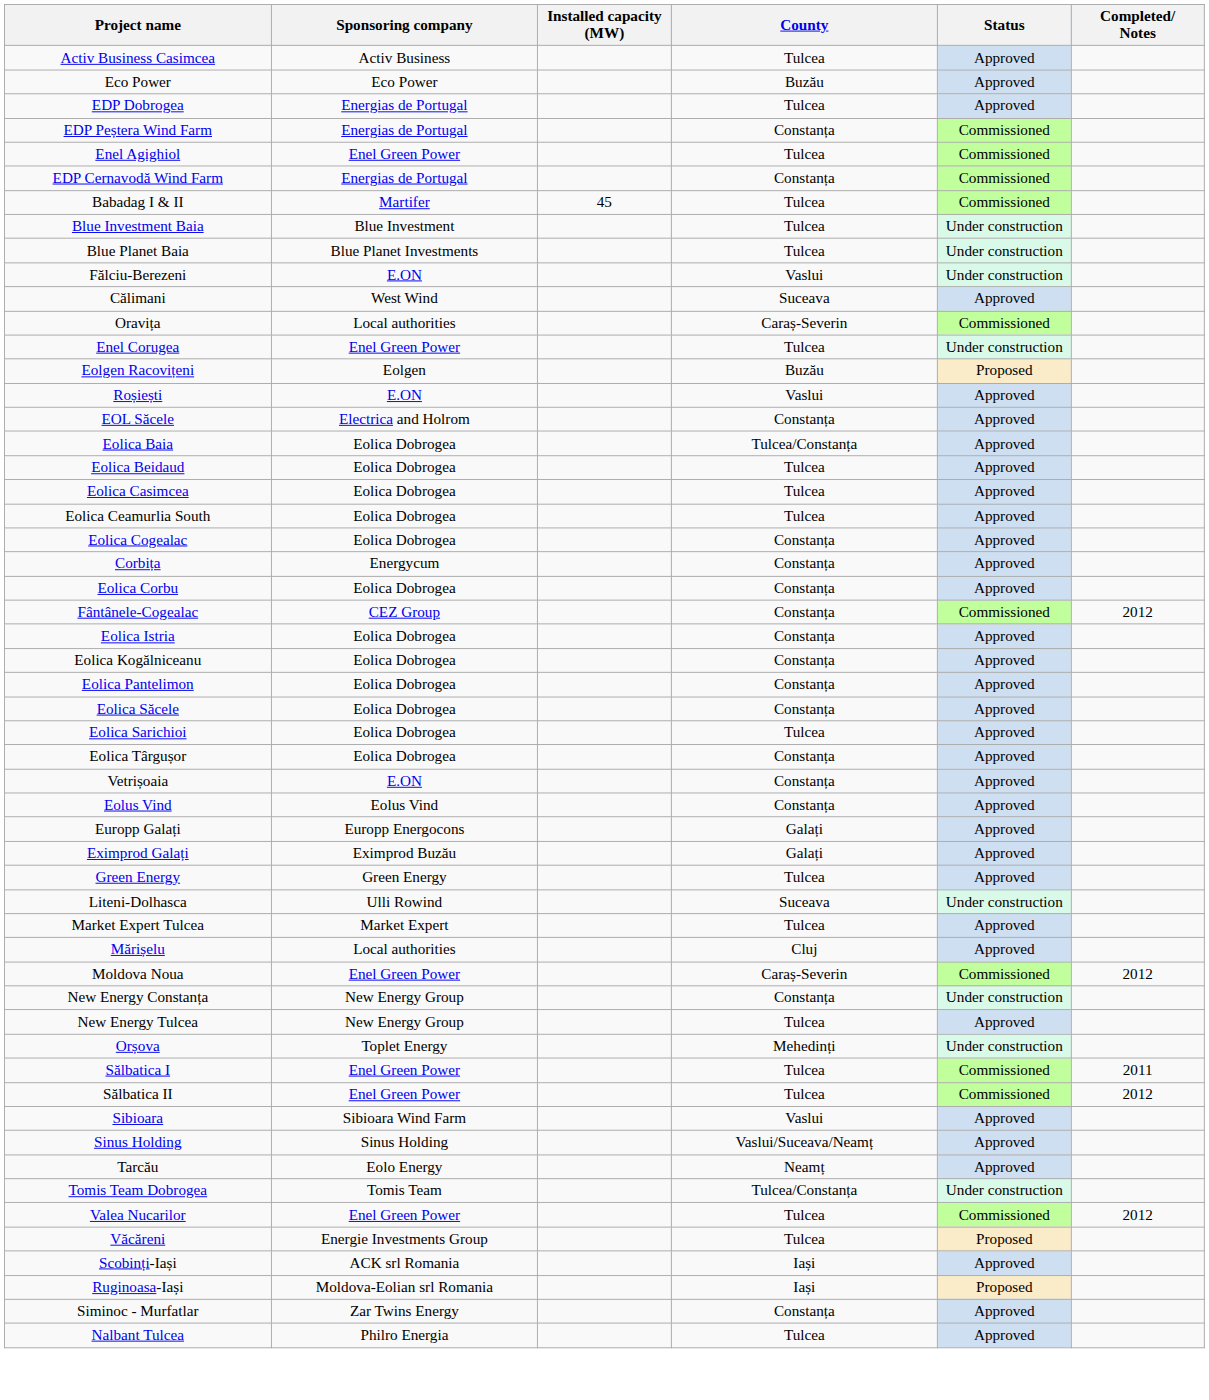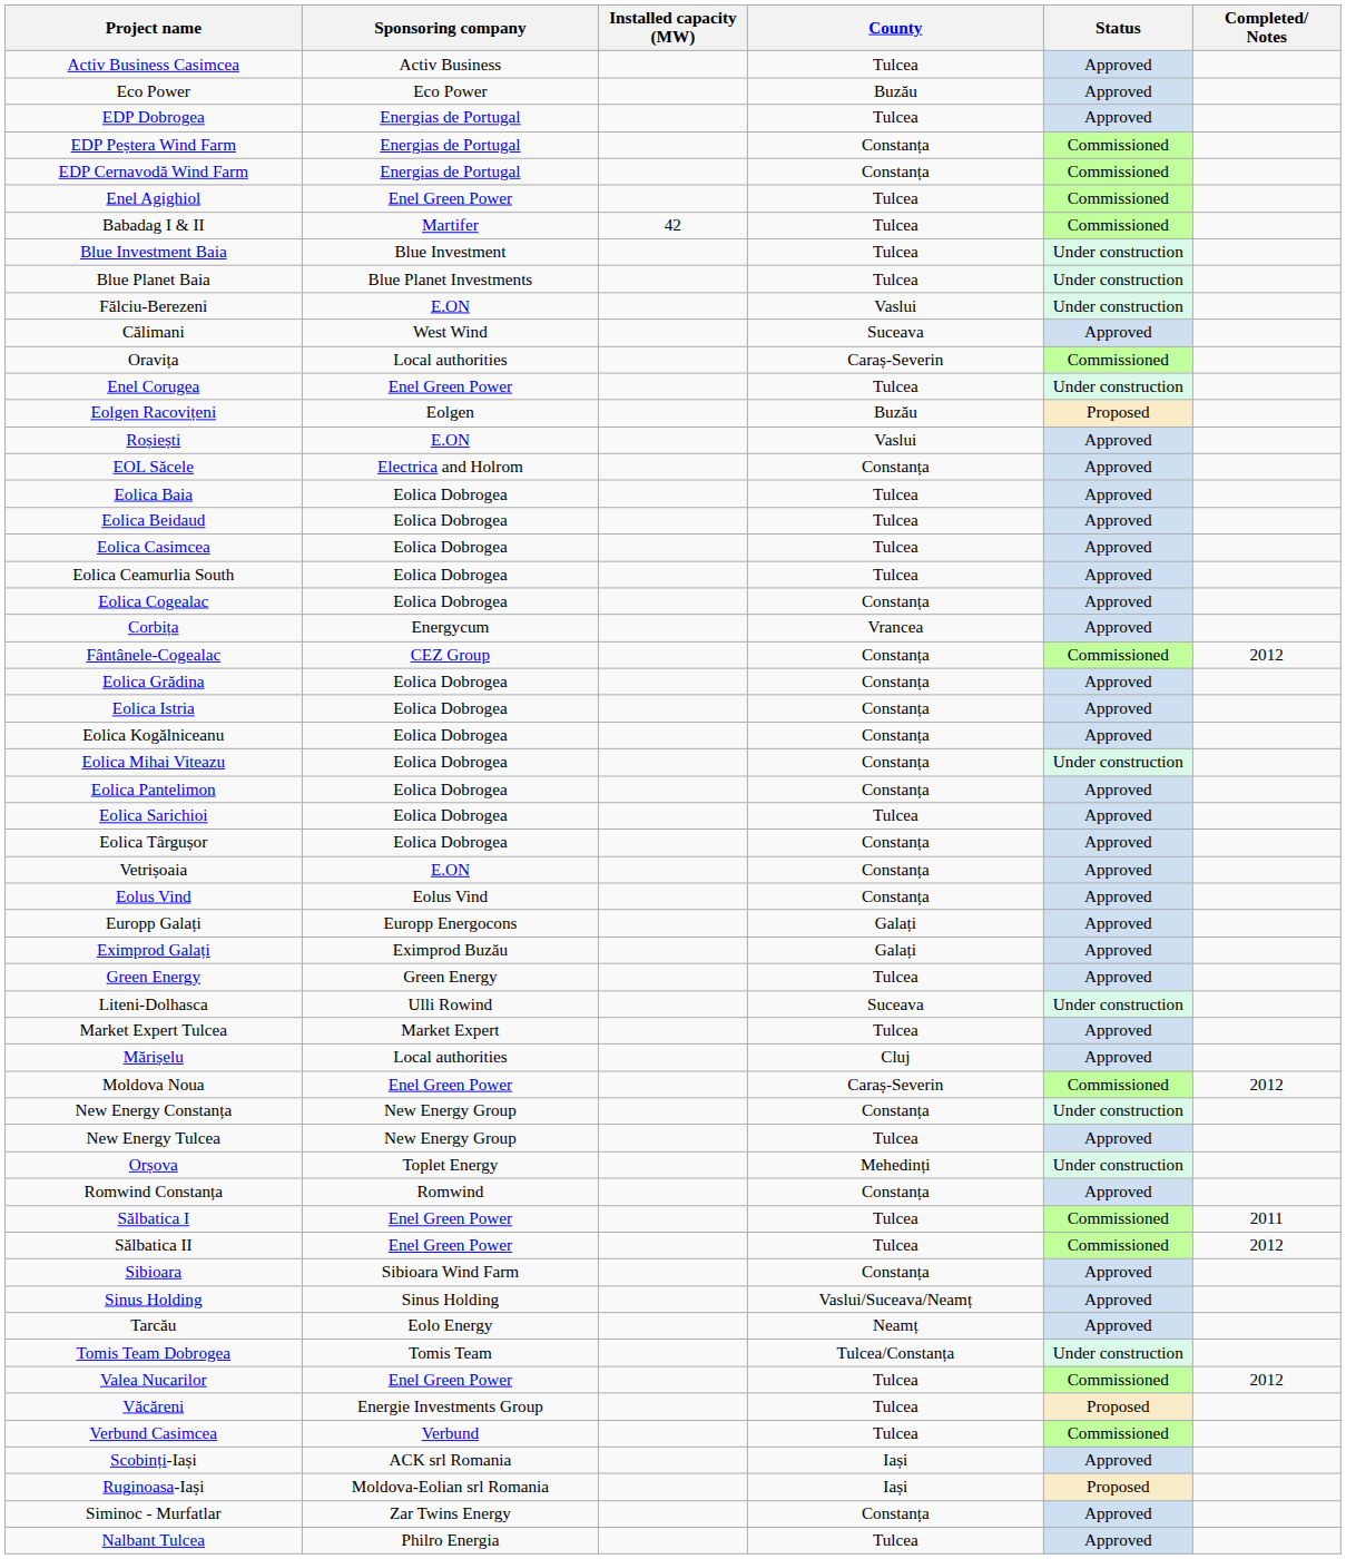 <table class="wikitable sortable" style="text-align:center; font-size:100%; border-collapse:collapse;" width=100%>
 <tr style="background:#C1D8FF;">
 <th width=20%>Project name</th>
 <th width=20%>Sponsoring company</th>
 <th width=10%>Installed capacity (MW)</th>
 <th width=20%><a href='#'>County</a></th>
 <th width=10%>Status</th>
 <th width=10%>Completed/<br>Notes</th>
 </tr>
 <tr>
 <td><a href='#'>Activ Business Casimcea</a></td>
 <td>Activ Business</td>
 <td></td>
 <td>Tulcea</td>
 <td style="background:#CEDFF2;">Approved</td>
 <td></td>
 </tr>
 <tr>
 <td>Eco Power</td>
 <td>Eco Power</td>
 <td></td>
 <td>Buzău</td>
 <td style="background:#CEDFF2;">Approved</td>
 <td></td>
 </tr>
 <tr>
 <td><a href='#'>EDP Dobrogea</a></td>
 <td><a href='#'>Energias de Portugal</a></td>
 <td></td>
 <td>Tulcea</td>
 <td style="background:#CEDFF2;">Approved</td>
 <td></td>
 </tr>
 <tr>
 <td><a href='#'>EDP Peștera Wind Farm</a></td>
 <td><a href='#'>Energias de Portugal</a></td>
 <td></td>
 <td>Constanța</td>
 <td style="background:#C0FF9B;">Commissioned</td>
 <td></td>
 </tr>
 <tr |->
+<td><a href='#'>EDP Cernavodă Wind Farm</a></td>
+<td><a href='#'>Energias de Portugal</a></td>
+<td></td>
+<td>Constanța</td>
+<td style="background:#C0FF9B;">Commissioned</td>
+<td></td>
+</tr>
+<tr |->
 <td><a href='#'>Enel Agighiol</a></td>
 <td><a href='#'>Enel Green Power</a></td>
 <td></td>
 <td>Tulcea</td>
 <td style="background:#C0FF9B;">Commissioned</td>
 <td></td>
 </tr>
-<tr |->
-<td><a href='#'>EDP Cernavodă Wind Farm</a></td>
-<td><a href='#'>Energias de Portugal</a></td>
-<td></td>
-<td>Constanța</td>
-<td style="background:#C0FF9B;">Commissioned</td>
-<td></td>
-</tr>
 <tr>
 <td>Babadag I & II</td>
 <td><a href='#'>Martifer</a></td>
-<td>45</td>
+<td>42</td>
 <td>Tulcea</td>
 <td style="background:#C0FF9B;">Commissioned</td>
 <td></td>
 </tr>
 <tr>
 <td><a href='#'>Blue Investment Baia</a></td>
 <td>Blue Investment</td>
 <td></td>
 <td>Tulcea</td>
 <td style="background:#D9F9E9;">Under construction</td>
 <td></td>
 </tr>
 <tr>
 <td>Blue Planet Baia</td>
 <td>Blue Planet Investments</td>
 <td></td>
 <td>Tulcea</td>
 <td style="background:#D9F9E9;">Under construction</td>
 <td></td>
 </tr>
 <tr>
 <td>Fălciu-Berezeni</td>
 <td><a href='#'>E.ON</a></td>
 <td></td>
 <td>Vaslui</td>
 <td style="background:#D9F9E9;">Under construction</td>
 <td></td>
 </tr>
 <tr>
 <td>Călimani</td>
 <td>West Wind</td>
 <td></td>
 <td>Suceava</td>
 <td style="background:#CEDFF2;">Approved</td>
 <td></td>
 </tr>
 <tr>
 <td>Oravița</td>
 <td>Local authorities</td>
 <td></td>
 <td>Caraș-Severin</td>
 <td style="background:#C0FF9B;">Commissioned</td>
 <td></td>
 </tr>
 <tr>
 <td><a href='#'>Enel Corugea</a></td>
 <td><a href='#'>Enel Green Power</a></td>
 <td></td>
 <td>Tulcea</td>
 <td style="background:#D9F9E9;">Under construction</td>
 <td></td>
 </tr>
 <tr>
 <td><a href='#'>Eolgen Racovițeni</a></td>
 <td>Eolgen</td>
 <td></td>
 <td>Buzău</td>
 <td style="background:#FAECC8;">Proposed</td>
 <td></td>
 </tr>
 <tr>
 <td><a href='#'>Roșiești</a></td>
 <td><a href='#'>E.ON</a></td>
 <td></td>
 <td>Vaslui</td>
 <td style="background:#CEDFF2;">Approved</td>
 <td></td>
 </tr>
 <tr>
 <td><a href='#'>EOL Săcele</a></td>
 <td><a href='#'>Electrica</a> and Holrom</td>
 <td></td>
 <td>Constanța</td>
 <td style="background:#CEDFF2;">Approved</td>
 <td></td>
 </tr>
 <tr>
 <td><a href='#'>Eolica Baia</a></td>
 <td>Eolica Dobrogea</td>
 <td></td>
-<td>Tulcea/Constanța</td>
+<td>Tulcea</td>
 <td style="background:#CEDFF2;">Approved</td>
 <td></td>
 </tr>
 <tr>
 <td><a href='#'>Eolica Beidaud</a></td>
 <td>Eolica Dobrogea</td>
 <td></td>
 <td>Tulcea</td>
 <td style="background:#CEDFF2;">Approved</td>
 <td></td>
 </tr>
 <tr>
 <td><a href='#'>Eolica Casimcea</a></td>
 <td>Eolica Dobrogea</td>
 <td></td>
 <td>Tulcea</td>
 <td style="background:#CEDFF2;">Approved</td>
 <td></td>
 </tr>
 <tr>
 <td>Eolica Ceamurlia South</td>
 <td>Eolica Dobrogea</td>
 <td></td>
 <td>Tulcea</td>
 <td style="background:#CEDFF2;">Approved</td>
 <td></td>
 </tr>
 <tr>
 <td><a href='#'>Eolica Cogealac</a></td>
 <td>Eolica Dobrogea</td>
 <td></td>
 <td>Constanța</td>
 <td style="background:#CEDFF2;">Approved</td>
 <td></td>
 </tr>
 <tr>
 <td><a href='#'>Corbița</a></td>
 <td>Energycum</td>
 <td></td>
-<td>Constanța</td>
-<td style="background:#CEDFF2;">Approved</td>
-<td></td>
-</tr>
-<tr>
-<td><a href='#'>Eolica Corbu</a></td>
-<td>Eolica Dobrogea</td>
-<td></td>
-<td>Constanța</td>
+<td>Vrancea</td>
 <td style="background:#CEDFF2;">Approved</td>
 <td></td>
 </tr>
 <tr>
 <td><a href='#'>Fântânele-Cogealac</a></td>
 <td><a href='#'>CEZ Group</a></td>
 <td></td>
 <td>Constanța</td>
 <td style="background:#C0FF9B;">Commissioned</td>
 <td>2012</td>
+</tr>
+<tr>
+<td><a href='#'>Eolica Grădina</a></td>
+<td>Eolica Dobrogea</td>
+<td></td>
+<td>Constanța</td>
+<td style="background:#CEDFF2;">Approved</td>
+<td></td>
 </tr>
 <tr>
 <td><a href='#'>Eolica Istria</a></td>
 <td>Eolica Dobrogea</td>
 <td></td>
 <td>Constanța</td>
 <td style="background:#CEDFF2;">Approved</td>
 <td></td>
 </tr>
 <tr>
 <td>Eolica Kogălniceanu</td>
 <td>Eolica Dobrogea</td>
 <td></td>
 <td>Constanța</td>
 <td style="background:#CEDFF2;">Approved</td>
 <td></td>
 </tr>
 <tr>
-<td><a href='#'>Eolica Pantelimon</a></td>
+<td><a href='#'>Eolica Mihai Viteazu</a></td>
 <td>Eolica Dobrogea</td>
 <td></td>
 <td>Constanța</td>
-<td style="background:#CEDFF2;">Approved</td>
+<td style="background:#D9F9E9;">Under construction</td>
 <td></td>
 </tr>
 <tr>
-<td><a href='#'>Eolica Săcele</a></td>
+<td><a href='#'>Eolica Pantelimon</a></td>
 <td>Eolica Dobrogea</td>
 <td></td>
 <td>Constanța</td>
 <td style="background:#CEDFF2;">Approved</td>
 <td></td>
 </tr>
 <tr>
 <td><a href='#'>Eolica Sarichioi</a></td>
 <td>Eolica Dobrogea</td>
 <td></td>
 <td>Tulcea</td>
 <td style="background:#CEDFF2;">Approved</td>
 <td></td>
 </tr>
 <tr>
 <td>Eolica Târgușor</td>
 <td>Eolica Dobrogea</td>
 <td></td>
 <td>Constanța</td>
 <td style="background:#CEDFF2;">Approved</td>
 <td></td>
 </tr>
 <tr>
 <td>Vetrișoaia</td>
 <td><a href='#'>E.ON</a></td>
 <td></td>
 <td>Constanța</td>
 <td style="background:#CEDFF2;">Approved</td>
 <td></td>
 </tr>
 <tr>
 <td><a href='#'>Eolus Vind</a></td>
 <td>Eolus Vind</td>
 <td></td>
 <td>Constanța</td>
 <td style="background:#CEDFF2;">Approved</td>
 <td></td>
 </tr>
 <tr>
 <td>Europp Galați</td>
 <td>Europp Energocons</td>
 <td></td>
 <td>Galați</td>
 <td style="background:#CEDFF2;">Approved</td>
 <td></td>
 </tr>
 <tr>
 <td><a href='#'>Eximprod Galați</a></td>
 <td>Eximprod Buzău</td>
 <td></td>
 <td>Galați</td>
 <td style="background:#CEDFF2;">Approved</td>
 <td></td>
 </tr>
 <tr>
 <td><a href='#'>Green Energy</a></td>
 <td>Green Energy</td>
 <td></td>
 <td>Tulcea</td>
 <td style="background:#CEDFF2;">Approved</td>
 <td></td>
 </tr>
 <tr>
 <td>Liteni-Dolhasca</td>
 <td>Ulli Rowind</td>
 <td></td>
 <td>Suceava</td>
 <td style="background:#D9F9E9;">Under construction</td>
 <td></td>
 </tr>
 <tr>
 <td>Market Expert Tulcea</td>
 <td>Market Expert</td>
 <td></td>
 <td>Tulcea</td>
 <td style="background:#CEDFF2;">Approved</td>
 <td></td>
 </tr>
 <tr>
 <td><a href='#'>Mărișelu</a></td>
 <td>Local authorities</td>
 <td></td>
 <td>Cluj</td>
 <td style="background:#CEDFF2;">Approved</td>
 <td></td>
 </tr>
 <tr>
 <td>Moldova Noua</td>
 <td><a href='#'>Enel Green Power</a></td>
 <td></td>
 <td>Caraș-Severin</td>
 <td style="background:#C0FF9B;">Commissioned</td>
 <td>2012</td>
 </tr>
 <tr>
 <td>New Energy Constanța</td>
 <td>New Energy Group</td>
 <td></td>
 <td>Constanța</td>
 <td style="background:#D9F9E9;">Under construction</td>
 <td></td>
 </tr>
 <tr>
 <td>New Energy Tulcea</td>
 <td>New Energy Group</td>
 <td></td>
 <td>Tulcea</td>
 <td style="background:#CEDFF2;">Approved</td>
 <td></td>
 </tr>
 <tr>
 <td><a href='#'>Orșova</a></td>
 <td>Toplet Energy</td>
 <td></td>
 <td>Mehedinți</td>
 <td style="background:#D9F9E9;">Under construction</td>
 <td></td>
 </tr>
 <tr>
+<td>Romwind Constanța</td>
+<td>Romwind</td>
+<td></td>
+<td>Constanța</td>
+<td style="background:#CEDFF2;">Approved</td>
+<td></td>
+</tr>
+<tr>
 <td><a href='#'>Sălbatica I</a></td>
 <td><a href='#'>Enel Green Power</a></td>
 <td></td>
 <td>Tulcea</td>
 <td style="background:#C0FF9B;">Commissioned</td>
 <td>2011</td>
 </tr>
 <tr>
 <td>Sălbatica II</td>
 <td><a href='#'>Enel Green Power</a></td>
 <td></td>
 <td>Tulcea</td>
 <td style="background:#C0FF9B;">Commissioned</td>
 <td>2012</td>
 </tr>
 <tr>
 <td><a href='#'>Sibioara</a></td>
 <td>Sibioara Wind Farm</td>
 <td></td>
-<td>Vaslui</td>
+<td>Constanța</td>
 <td style="background:#CEDFF2;">Approved</td>
 <td></td>
 </tr>
 <tr>
 <td><a href='#'>Sinus Holding</a></td>
 <td>Sinus Holding</td>
 <td></td>
 <td>Vaslui/Suceava/Neamț</td>
 <td style="background:#CEDFF2;">Approved</td>
 <td></td>
 </tr>
 <tr>
 <td>Tarcău</td>
 <td>Eolo Energy</td>
 <td></td>
 <td>Neamț</td>
 <td style="background:#CEDFF2;">Approved</td>
 <td></td>
 </tr>
 <tr>
 <td><a href='#'>Tomis Team Dobrogea</a></td>
 <td>Tomis Team</td>
 <td></td>
 <td>Tulcea/Constanța</td>
 <td style="background:#D9F9E9;">Under construction</td>
 <td></td>
 </tr>
 <tr>
 <td><a href='#'>Valea Nucarilor</a></td>
 <td><a href='#'>Enel Green Power</a></td>
 <td></td>
 <td>Tulcea</td>
 <td style="background:#C0FF9B;">Commissioned</td>
 <td>2012</td>
 </tr>
 <tr>
 <td><a href='#'>Văcăreni</a></td>
 <td>Energie Investments Group</td>
 <td></td>
 <td>Tulcea</td>
 <td style="background:#FAECC8;">Proposed</td>
 <td></td>
 </tr>
 <tr>
+<td><a href='#'>Verbund Casimcea</a></td>
+<td><a href='#'>Verbund</a></td>
+<td></td>
+<td>Tulcea</td>
+<td style="background:#C0FF9B;">Commissioned</td>
+<td></td>
+</tr>
+<tr>
 <td><a href='#'>Scobinți</a>-Iași</td>
 <td>ACK srl Romania</td>
 <td></td>
 <td>Iași</td>
 <td style="background:#CEDFF2;">Approved</td>
 <td></td>
 </tr>
 <tr>
 <td><a href='#'>Ruginoasa</a>-Iași</td>
 <td>Moldova-Eolian srl Romania</td>
 <td></td>
 <td>Iași</td>
 <td style="background:#FAECC8;">Proposed</td>
 <td></td>
 </tr>
 <tr>
 <td>Siminoc - Murfatlar</td>
 <td>Zar Twins Energy</td>
 <td></td>
 <td>Constanța</td>
 <td style="background:#CEDFF2;">Approved</td>
 </tr>
 <tr>
 <td><a href='#'>Nalbant Tulcea</a></td>
 <td>Philro Energia</td>
 <td></td>
 <td>Tulcea</td>
 <td style="background:#CEDFF2;">Approved</td>
 <td></td>
 </tr>
 </table>
